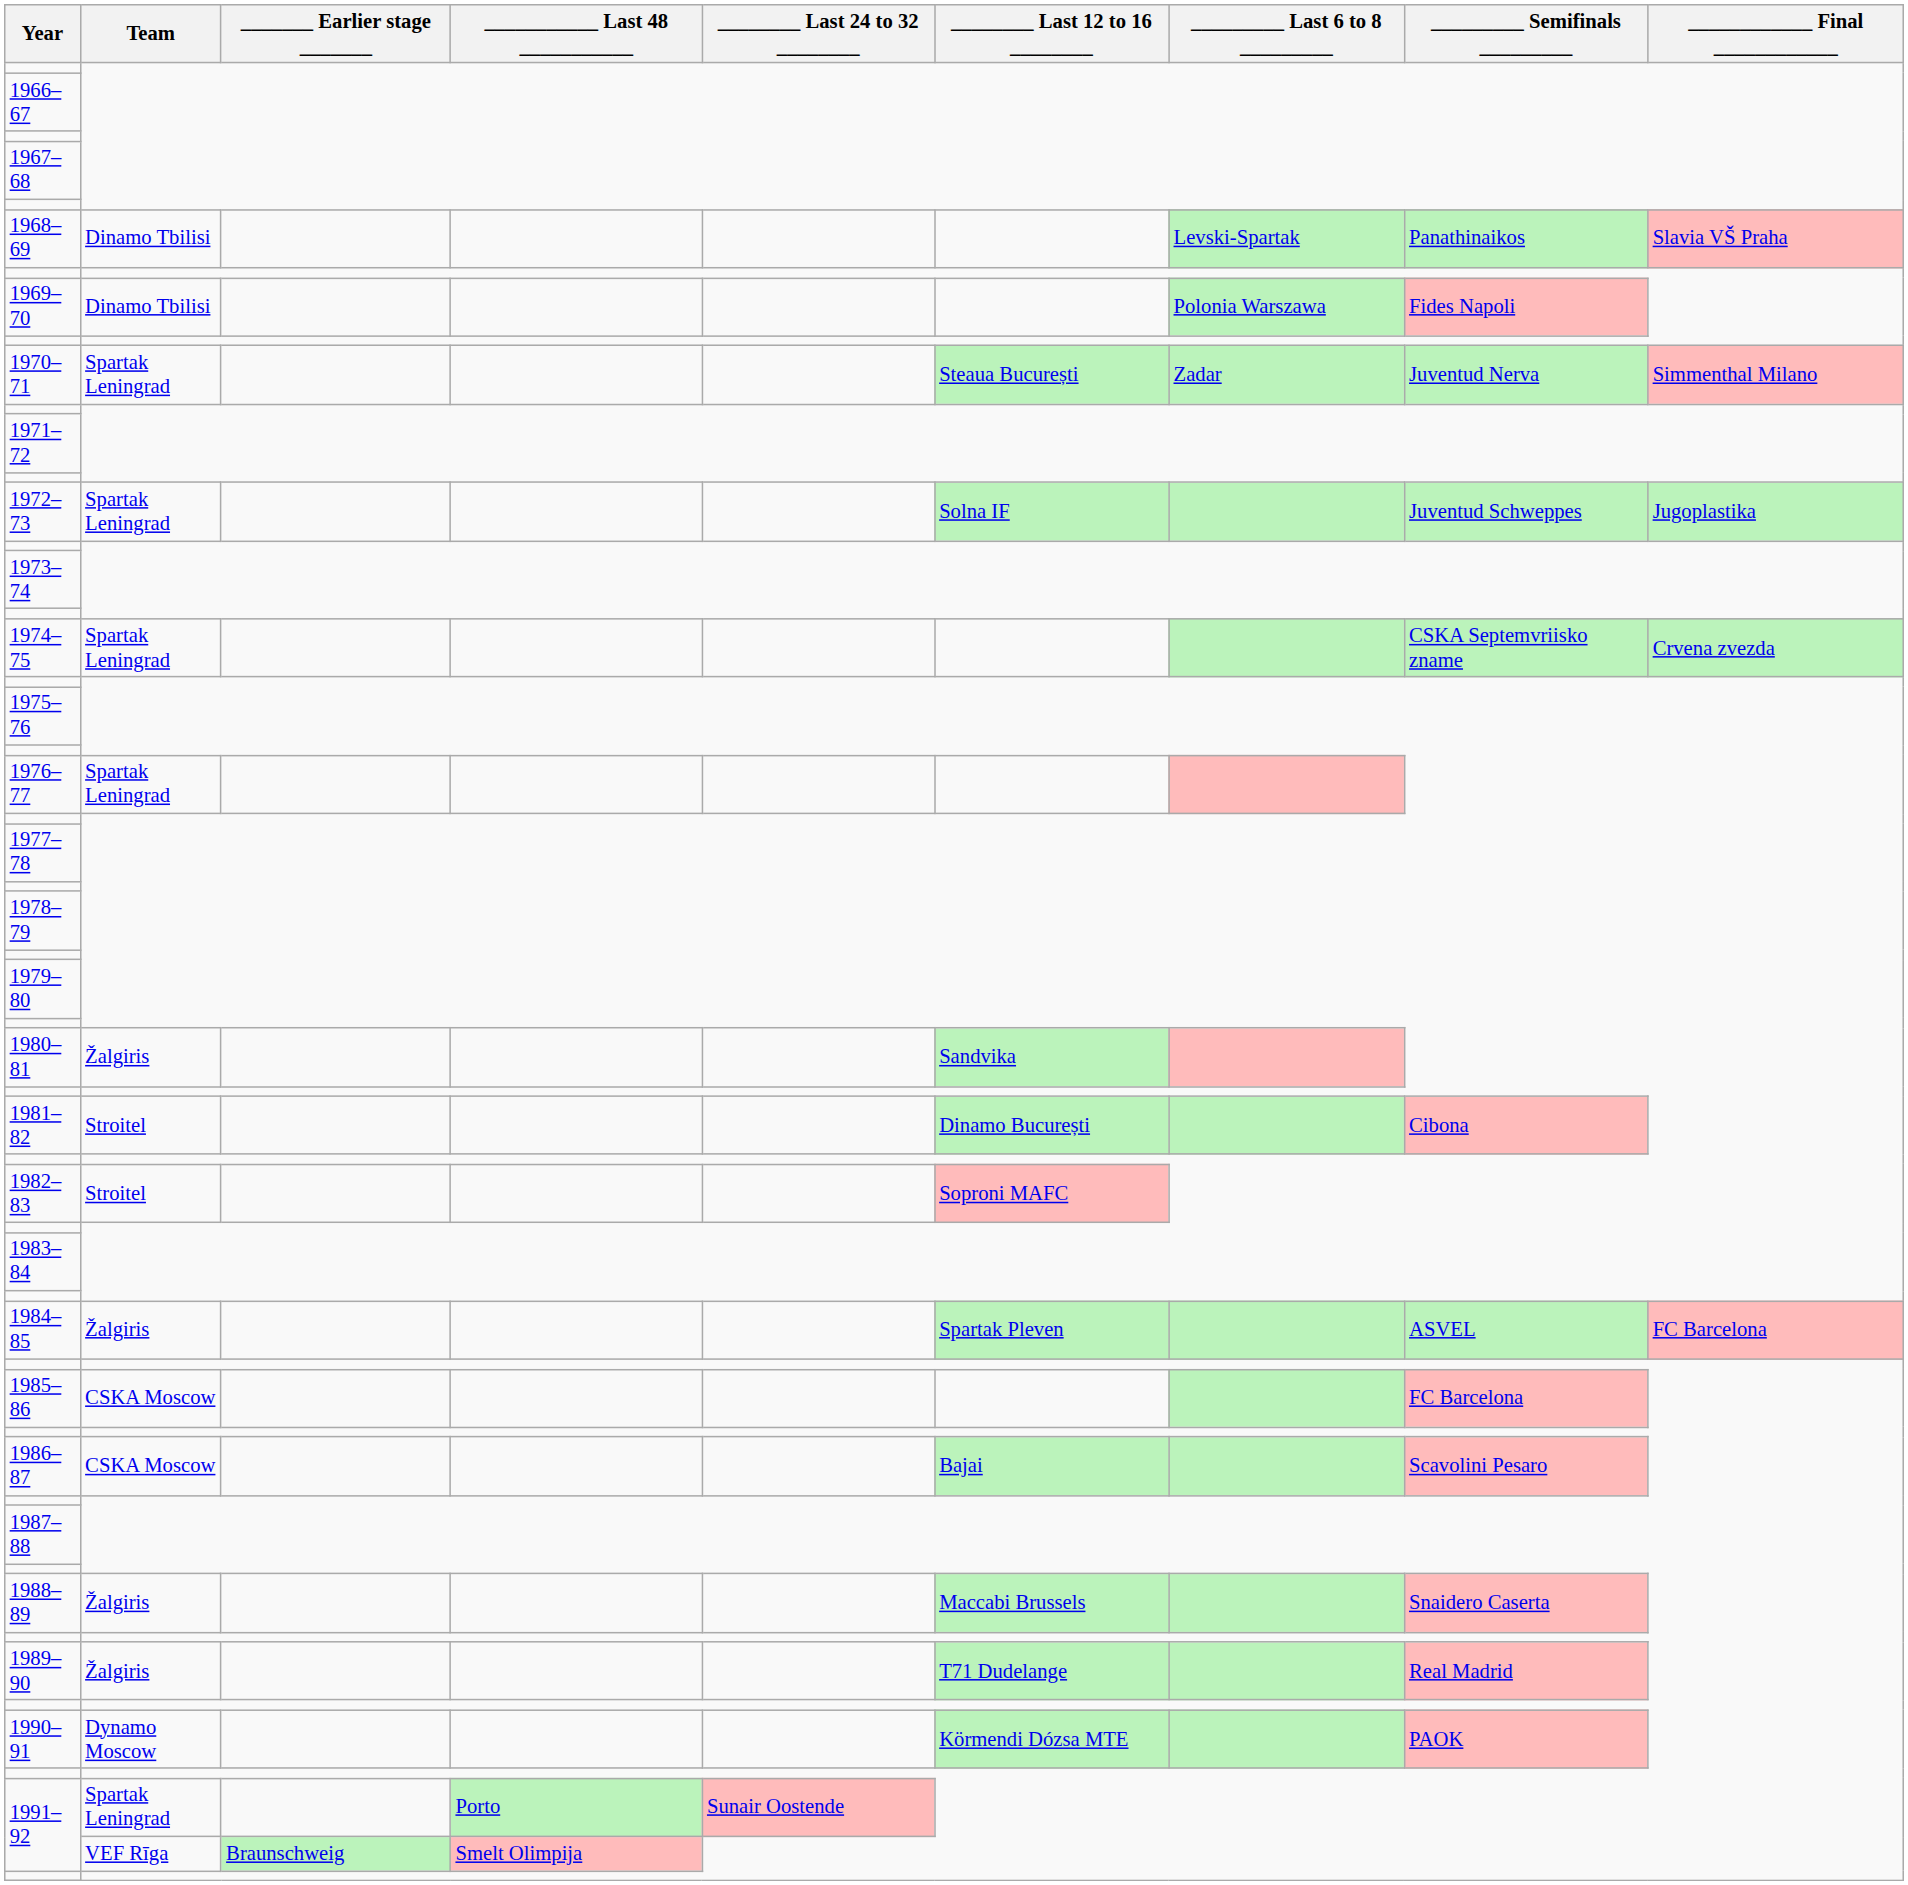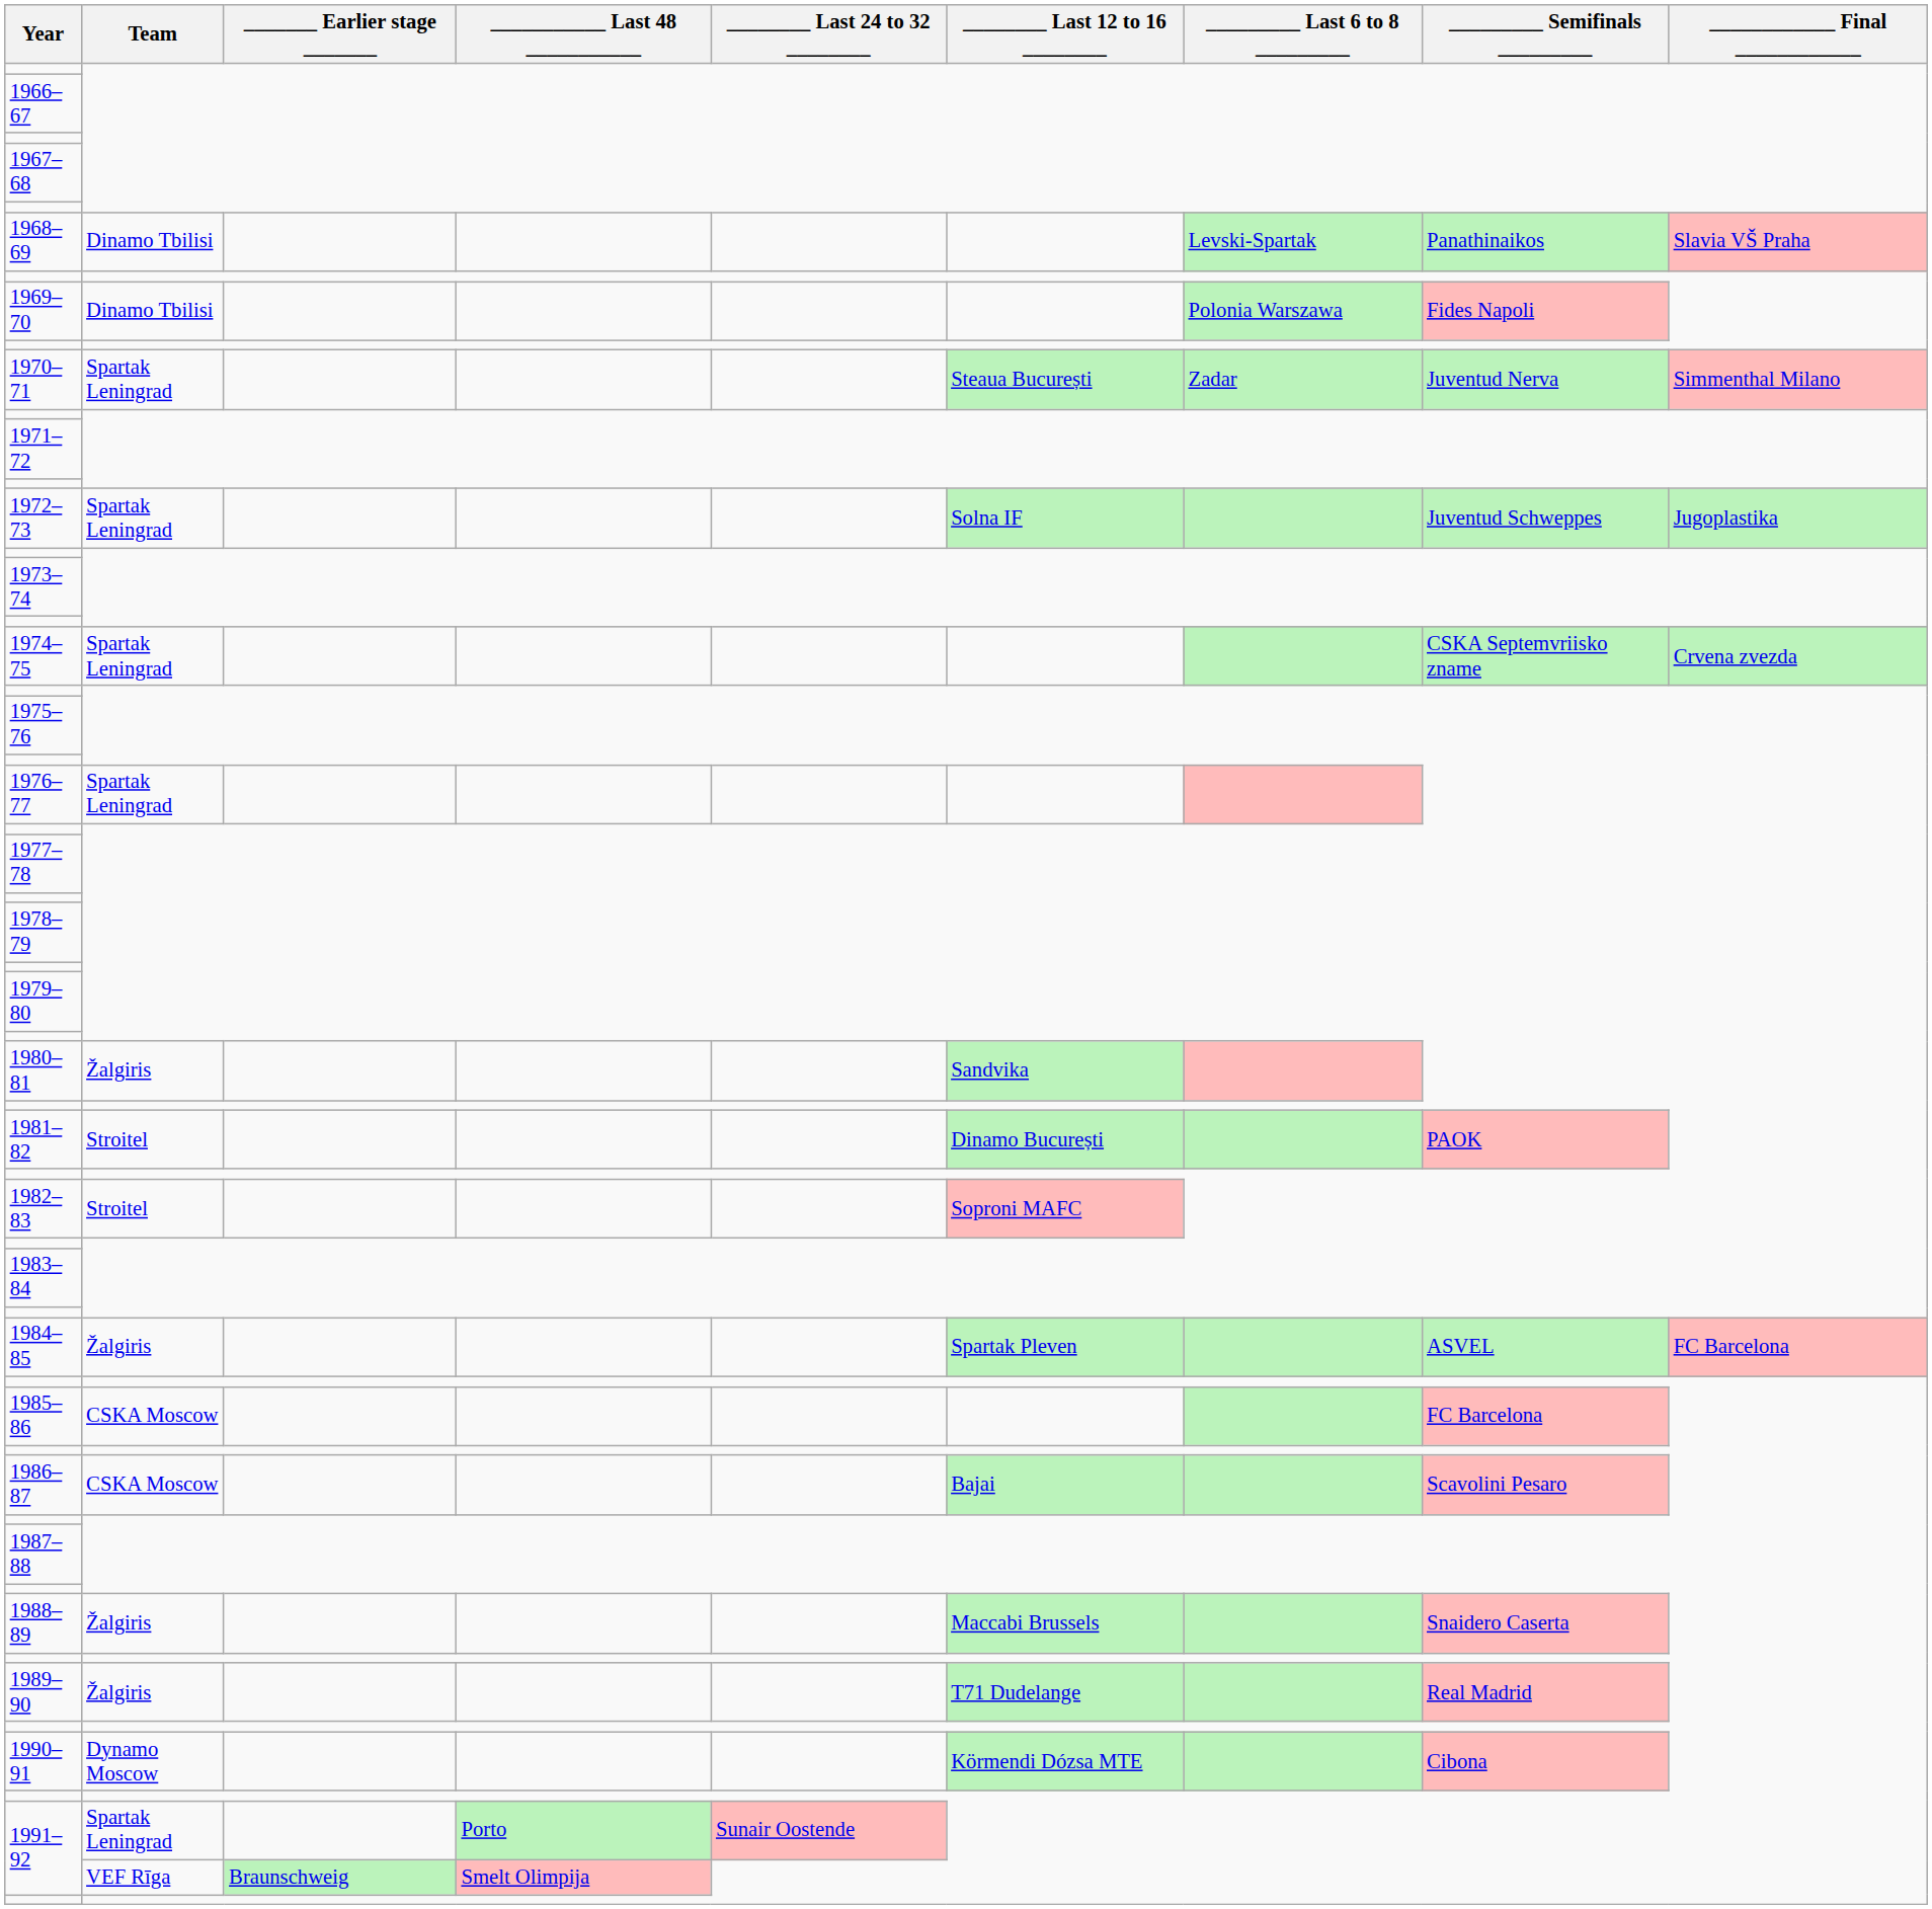 <table class="wikitable" style="font-size:85%">
 <tr>
 <th>Year</th>
 <th>Team</th>
 <th>_______ Earlier stage _______</th>
 <th>___________ Last 48 ___________</th>
 <th>________ Last 24 to 32 ________</th>
 <th>________ Last 12 to 16 ________</th>
 <th>_________ Last 6 to 8 _________</th>
 <th>_________ Semifinals _________</th>
 <th>____________ Final ____________</th>
 </tr>
 <tr>
 <td></td>
 </tr>
 <tr>
 <td><a href='#'>1966–67</a></td>
 </tr>
 <tr>
 <td></td>
 </tr>
 <tr>
 <td><a href='#'>1967–68</a></td>
 </tr>
 <tr>
 <td></td>
 </tr>
 <tr>
 <td><a href='#'>1968–69</a></td>
 <td><a href='#'>Dinamo Tbilisi</a></td>
 <td></td>
 <td></td>
 <td></td>
 <td></td>
 <td bgcolor=#BBF3BB> <a href='#'>Levski-Spartak</a></td>
 <td bgcolor=#BBF3BB> <a href='#'>Panathinaikos</a></td>
 <td bgcolor=#FFBBBB> <a href='#'>Slavia VŠ Praha</a> </td>
 </tr>
 <tr>
 <td></td>
 </tr>
 <tr>
 <td><a href='#'>1969–70</a></td>
 <td><a href='#'>Dinamo Tbilisi</a></td>
 <td></td>
 <td></td>
 <td></td>
 <td></td>
 <td bgcolor=#BBF3BB> <a href='#'>Polonia Warszawa</a></td>
 <td bgcolor=#FFBBBB> <a href='#'>Fides Napoli</a></td>
 </tr>
 <tr>
 <td></td>
 </tr>
 <tr>
 <td><a href='#'>1970–71</a></td>
 <td><a href='#'>Spartak Leningrad</a></td>
 <td></td>
 <td></td>
 <td></td>
 <td bgcolor=#BBF3BB> <a href='#'>Steaua București</a></td>
 <td bgcolor=#BBF3BB> <a href='#'>Zadar</a></td>
 <td bgcolor=#BBF3BB> <a href='#'>Juventud Nerva</a></td>
 <td bgcolor=#FFBBBB> <a href='#'>Simmenthal Milano</a> </td>
 </tr>
 <tr>
 <td></td>
 </tr>
 <tr>
 <td><a href='#'>1971–72</a></td>
 </tr>
 <tr>
 <td></td>
 </tr>
 <tr>
 <td><a href='#'>1972–73</a></td>
 <td><a href='#'>Spartak Leningrad</a></td>
 <td></td>
 <td></td>
 <td></td>
 <td bgcolor=#BBF3BB> <a href='#'>Solna IF</a></td>
 <td bgcolor=#BBF3BB></td>
 <td bgcolor=#BBF3BB> <a href='#'>Juventud Schweppes</a></td>
 <td bgcolor=#BBF3BB> <a href='#'>Jugoplastika</a> </td>
 </tr>
 <tr>
 <td></td>
 </tr>
 <tr>
 <td><a href='#'>1973–74</a></td>
 </tr>
 <tr>
 <td></td>
 </tr>
 <tr>
 <td><a href='#'>1974–75</a></td>
 <td><a href='#'>Spartak Leningrad</a></td>
 <td></td>
 <td></td>
 <td></td>
 <td></td>
 <td bgcolor=#BBF3BB></td>
 <td bgcolor=#BBF3BB> <a href='#'>CSKA Septemvriisko zname</a></td>
 <td bgcolor=#BBF3BB> <a href='#'>Crvena zvezda</a> </td>
 </tr>
 <tr>
 <td></td>
 </tr>
 <tr>
 <td><a href='#'>1975–76</a></td>
 </tr>
 <tr>
 <td></td>
 </tr>
 <tr>
 <td><a href='#'>1976–77</a></td>
 <td><a href='#'>Spartak Leningrad</a></td>
 <td></td>
 <td></td>
 <td></td>
 <td></td>
 <td bgcolor=#FFBBBB></td>
 </tr>
 <tr>
 <td></td>
 </tr>
 <tr>
 <td><a href='#'>1977–78</a></td>
 </tr>
 <tr>
 <td></td>
 </tr>
 <tr>
 <td><a href='#'>1978–79</a></td>
 </tr>
 <tr>
 <td></td>
 </tr>
 <tr>
 <td><a href='#'>1979–80</a></td>
 </tr>
 <tr>
 <td></td>
 </tr>
 <tr>
 <td><a href='#'>1980–81</a></td>
 <td><a href='#'>Žalgiris</a></td>
 <td></td>
 <td></td>
 <td></td>
 <td bgcolor=#BBF3BB> <a href='#'>Sandvika</a></td>
 <td bgcolor=#FFBBBB></td>
 </tr>
 <tr>
 <td></td>
 </tr>
 <tr>
 <td><a href='#'>1981–82</a></td>
 <td><a href='#'>Stroitel</a></td>
 <td></td>
 <td></td>
 <td></td>
 <td bgcolor=#BBF3BB> <a href='#'>Dinamo București</a></td>
 <td bgcolor=#BBF3BB></td>
-<td bgcolor=#FFBBBB> <a href='#'>Cibona</a></td>
+<td bgcolor=#FFBBBB> <a href='#'>PAOK</a></td>
 </tr>
 <tr>
 <td></td>
 </tr>
 <tr>
 <td><a href='#'>1982–83</a></td>
 <td><a href='#'>Stroitel</a></td>
 <td></td>
 <td></td>
 <td></td>
 <td bgcolor=#FFBBBB> <a href='#'>Soproni MAFC</a></td>
 </tr>
 <tr>
 <td></td>
 </tr>
 <tr>
 <td><a href='#'>1983–84</a></td>
 </tr>
 <tr>
 <td></td>
 </tr>
 <tr>
 <td><a href='#'>1984–85</a></td>
 <td><a href='#'>Žalgiris</a></td>
 <td></td>
 <td></td>
 <td></td>
 <td bgcolor=#BBF3BB> <a href='#'>Spartak Pleven</a></td>
 <td bgcolor=#BBF3BB></td>
 <td bgcolor=#BBF3BB> <a href='#'>ASVEL</a></td>
 <td bgcolor=#FFBBBB> <a href='#'>FC Barcelona</a> </td>
 </tr>
 <tr>
 <td></td>
 </tr>
 <tr>
 <td><a href='#'>1985–86</a></td>
 <td><a href='#'>CSKA Moscow</a></td>
 <td></td>
 <td></td>
 <td></td>
 <td></td>
 <td bgcolor=#BBF3BB></td>
 <td bgcolor=#FFBBBB> <a href='#'>FC Barcelona</a></td>
 </tr>
 <tr>
 <td></td>
 </tr>
 <tr>
 <td><a href='#'>1986–87</a></td>
 <td><a href='#'>CSKA Moscow</a></td>
 <td></td>
 <td></td>
 <td></td>
 <td bgcolor=#BBF3BB> <a href='#'>Bajai</a></td>
 <td bgcolor=#BBF3BB></td>
 <td bgcolor=#FFBBBB> <a href='#'>Scavolini Pesaro</a></td>
 </tr>
 <tr>
 <td></td>
 </tr>
 <tr>
 <td><a href='#'>1987–88</a></td>
 </tr>
 <tr>
 <td></td>
 </tr>
 <tr>
 <td><a href='#'>1988–89</a></td>
 <td><a href='#'>Žalgiris</a></td>
 <td></td>
 <td></td>
 <td></td>
 <td bgcolor=#BBF3BB> <a href='#'>Maccabi Brussels</a></td>
 <td bgcolor=#BBF3BB></td>
 <td bgcolor=#FFBBBB> <a href='#'>Snaidero Caserta</a></td>
 </tr>
 <tr>
 <td></td>
 </tr>
 <tr>
 <td><a href='#'>1989–90</a></td>
 <td><a href='#'>Žalgiris</a></td>
 <td></td>
 <td></td>
 <td></td>
 <td bgcolor=#BBF3BB> <a href='#'>T71 Dudelange</a></td>
 <td bgcolor=#BBF3BB></td>
 <td bgcolor=#FFBBBB> <a href='#'>Real Madrid</a></td>
 </tr>
 <tr>
 <td></td>
 </tr>
 <tr>
 <td><a href='#'>1990–91</a></td>
 <td><a href='#'>Dynamo Moscow</a></td>
 <td></td>
 <td></td>
 <td></td>
 <td bgcolor=#BBF3BB> <a href='#'>Körmendi Dózsa MTE</a></td>
 <td bgcolor=#BBF3BB></td>
-<td bgcolor=#FFBBBB> <a href='#'>PAOK</a></td>
+<td bgcolor=#FFBBBB> <a href='#'>Cibona</a></td>
 </tr>
 <tr>
 <td></td>
 </tr>
 <tr>
 <td rowspan="2"><a href='#'>1991–92</a></td>
 <td><a href='#'>Spartak Leningrad</a></td>
 <td></td>
 <td bgcolor=#BBF3BB> <a href='#'>Porto</a></td>
 <td bgcolor=#FFBBBB> <a href='#'>Sunair Oostende</a></td>
 </tr>
 <tr>
 <td><a href='#'>VEF Rīga</a></td>
 <td bgcolor=#BBF3BB> <a href='#'>Braunschweig</a></td>
 <td bgcolor=#FFBBBB> <a href='#'>Smelt Olimpija</a></td>
 </tr>
 <tr>
 <td></td>
 </tr>
 <tr>
 </tr>
 </table>
